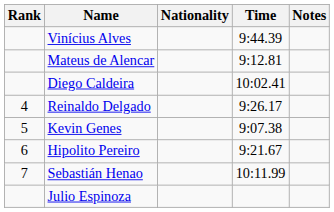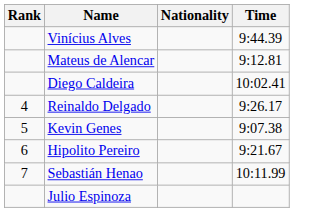 <table class="wikitable sortable" style="text-align:center">
 <tr>
 <th>Rank</th>
 <th>Name</th>
 <th>Nationality</th>
 <th>Time</th>
-<th>Notes</th>
 </tr>
 <tr>
 <td></td>
 <td align=left><a href='#'>Vinícius Alves</a></td>
 <td align=left></td>
 <td>9:44.39</td>
-<td></td>
 </tr>
 <tr>
 <td></td>
 <td align=left><a href='#'>Mateus de Alencar</a></td>
 <td align=left></td>
 <td>9:12.81</td>
-<td></td>
 </tr>
 <tr>
 <td></td>
 <td align=left><a href='#'>Diego Caldeira</a></td>
 <td align=left></td>
 <td>10:02.41</td>
-<td></td>
 </tr>
 <tr>
 <td>4</td>
 <td align=left><a href='#'>Reinaldo Delgado</a></td>
 <td align=left></td>
 <td>9:26.17</td>
-<td></td>
 </tr>
 <tr>
 <td>5</td>
 <td align=left><a href='#'>Kevin Genes</a></td>
 <td align=left></td>
 <td>9:07.38</td>
-<td></td>
 </tr>
 <tr>
 <td>6</td>
 <td align=left><a href='#'>Hipolito Pereiro</a></td>
 <td align=left></td>
 <td>9:21.67</td>
-<td></td>
 </tr>
 <tr>
 <td>7</td>
 <td align=left><a href='#'>Sebastián Henao</a></td>
 <td align=left></td>
 <td>10:11.99</td>
-<td></td>
 </tr>
 <tr>
 <td></td>
 <td align=left><a href='#'>Julio Espinoza</a></td>
 <td align=left></td>
 <td></td>
-<td></td>
 </tr>
 </table>
